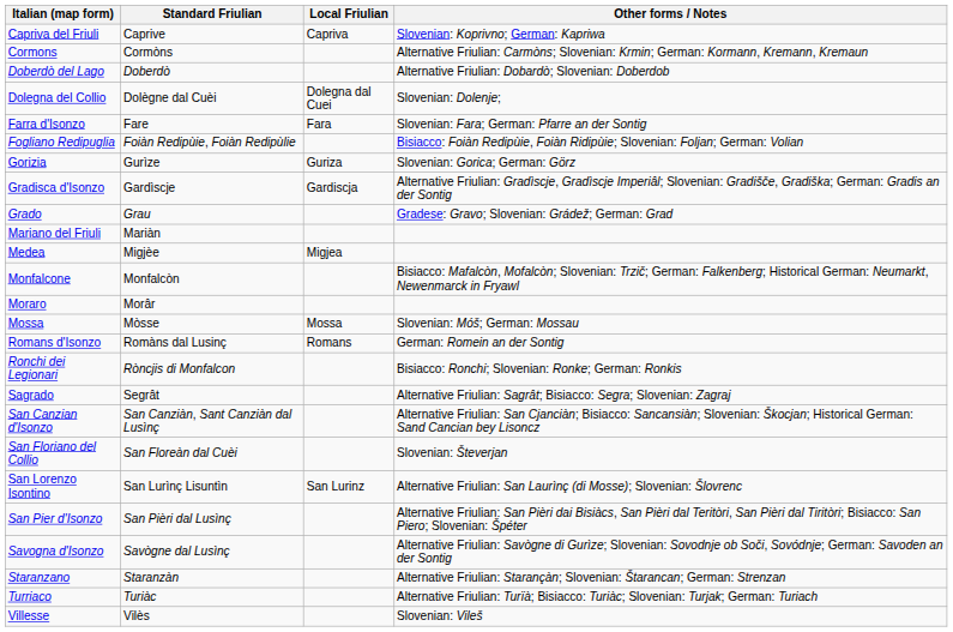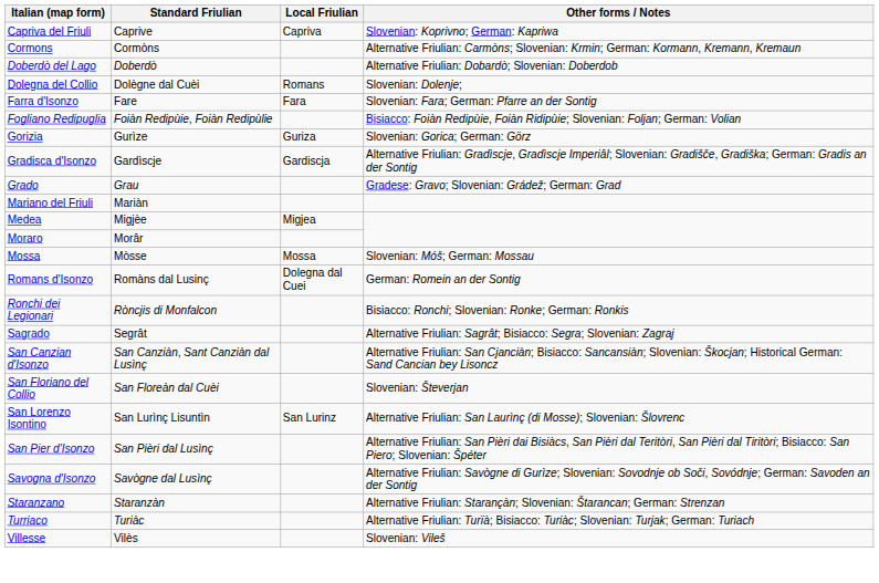 <table class="wikitable sortable">
 <tr>
 <th>Italian (map form)</th>
 <th>Standard Friulian</th>
 <th>Local Friulian</th>
 <th>Other forms / Notes</th>
 </tr>
 <tr>
 <td><a href='#'>Capriva del Friuli</a></td>
 <td>Caprive</td>
 <td>Capriva</td>
 <td><a href='#'>Slovenian</a>: <em>Koprivno</em>; <a href='#'>German</a>: <em>Kapriwa</em></td>
 </tr>
 <tr>
 <td><a href='#'>Cormons</a></td>
 <td>Cormòns</td>
 <td></td>
 <td>Alternative Friulian: <em>Carmòns</em>; Slovenian: <em>Krmin</em>; German: <em>Kormann</em>, <em>Kremann</em>, <em>Kremaun</em></td>
 </tr>
 <tr>
 <td><em><a href='#'>Doberdò del Lago</a></em></td>
 <td><em>Doberdò</em></td>
 <td></td>
 <td>Alternative Friulian: <em>Dobardò</em>; Slovenian: <em>Doberdob</em></td>
 </tr>
 <tr>
 <td><a href='#'>Dolegna del Collio</a></td>
 <td>Dolègne dal Cuèi</td>
-<td>Dolegna dal Cuei</td>
+<td>Romans</td>
 <td>Slovenian: <em>Dolenje</em>;</td>
 </tr>
 <tr>
 <td><a href='#'>Farra d'Isonzo</a></td>
 <td>Fare</td>
 <td>Fara</td>
 <td>Slovenian: <em>Fara</em>; German: <em>Pfarre an der Sontig</em></td>
 </tr>
 <tr>
 <td><em><a href='#'>Fogliano Redipuglia</a></em></td>
 <td><em>Foiàn Redipùie</em>, <em>Foiàn Redipùlie</em></td>
 <td></td>
 <td><a href='#'>Bisiacco</a>: <em>Foiàn Redipùie</em>, <em>Foiàn Ridipùie</em>; Slovenian: <em>Foljan</em>; German: <em>Volian</em></td>
 </tr>
 <tr>
 <td><a href='#'>Gorizia</a></td>
 <td>Gurìze</td>
 <td>Guriza</td>
 <td>Slovenian: <em>Gorica</em>; German: <em>Görz</em></td>
 </tr>
 <tr>
 <td><a href='#'>Gradisca d'Isonzo</a></td>
 <td>Gardìscje</td>
 <td>Gardiscja</td>
 <td>Alternative Friulian: <em>Gradìscje</em>, <em>Gradìscje Imperiâl</em>; Slovenian: <em>Gradišče</em>, <em>Gradiška</em>; German: <em>Gradis an der Sontig</em></td>
 </tr>
 <tr>
 <td><em><a href='#'>Grado</a></em></td>
 <td><em>Grau</em></td>
 <td></td>
 <td><a href='#'>Gradese</a>: <em>Gravo</em>; Slovenian: <em>Grádež</em>; German: <em>Grad</em></td>
 </tr>
 <tr>
 <td><a href='#'>Mariano del Friuli</a></td>
 <td>Mariàn</td>
 <td></td>
 <td></td>
 </tr>
 <tr>
 <td><a href='#'>Medea</a></td>
 <td>Migjèe</td>
 <td>Migjea</td>
 </tr>
 <tr>
-<td><a href='#'>Monfalcone</a></td>
-<td>Monfalcòn</td>
-<td></td>
-<td>Bisiacco: <em>Mafalcòn</em>, <em>Mofalcòn</em>;  Slovenian: <em>Trzič</em>; German: <em>Falkenberg</em>; Historical German: <em>Neumarkt</em>, <em>Newenmarck in Fryawl</em></td>
-</tr>
-<tr>
 <td><a href='#'>Moraro</a></td>
 <td>Morâr</td>
 <td></td>
 </tr>
 <tr>
 <td><a href='#'>Mossa</a></td>
 <td>Mòsse</td>
 <td>Mossa</td>
 <td>Slovenian: <em>Móš</em>; German: <em>Mossau</em></td>
 </tr>
 <tr>
 <td><a href='#'>Romans d'Isonzo</a></td>
 <td>Romàns dal Lusinç</td>
-<td>Romans</td>
+<td>Dolegna dal Cuei</td>
 <td>German: <em>Romein an der Sontig</em></td>
 </tr>
 <tr>
 <td><em><a href='#'>Ronchi dei Legionari</a></em></td>
 <td><em>Ròncjis di Monfalcon</em></td>
 <td></td>
 <td>Bisiacco: <em>Ronchi</em>; Slovenian: <em>Ronke</em>; German: <em>Ronkis</em></td>
 </tr>
 <tr>
 <td><a href='#'>Sagrado</a></td>
 <td>Segrât</td>
 <td></td>
 <td>Alternative Friulian: <em>Sagrât</em>; Bisiacco: <em>Segra</em>; Slovenian: <em>Zagraj</em></td>
 </tr>
 <tr>
 <td><em><a href='#'>San Canzian d'Isonzo</a></em></td>
 <td><em>San Canziàn</em>, <em>Sant Canziàn dal Lusìnç</em></td>
 <td></td>
 <td>Alternative Friulian: <em>San Cjanciàn</em>; Bisiacco: <em>Sancansiàn</em>; Slovenian: <em>Škocjan</em>; Historical German: <em>Sand Cancian bey Lisoncz</em></td>
 </tr>
 <tr>
 <td><em><a href='#'>San Floriano del Collio</a></em></td>
 <td><em>San Floreàn dal Cuèi</em></td>
 <td></td>
 <td>Slovenian: <em>Števerjan</em></td>
 </tr>
 <tr>
 <td><a href='#'>San Lorenzo Isontino</a></td>
 <td>San Lurìnç Lisuntìn</td>
 <td>San Lurinz</td>
 <td>Alternative Friulian: <em>San Laurìnç (di Mosse)</em>; Slovenian: <em>Šlovrenc</em></td>
 </tr>
 <tr>
 <td><em><a href='#'>San Pier d'Isonzo</a></em></td>
 <td><em>San Pièri dal Lusìnç</em></td>
 <td></td>
 <td>Alternative Friulian: <em>San Pièri dai Bisiàcs</em>, <em>San Pièri dal Teritòri</em>, <em>San Pièri dal Tiritòri</em>; Bisiacco: <em>San Piero</em>; Slovenian: <em>Špéter</em></td>
 </tr>
 <tr>
 <td><em><a href='#'>Savogna d'Isonzo</a></em></td>
 <td><em>Savògne dal Lusìnç</em></td>
 <td></td>
 <td>Alternative Friulian: <em>Savògne di Gurìze</em>; Slovenian: <em>Sovodnje ob Soči</em>, <em>Sovódnje</em>; German: <em>Savoden an der Sontig</em></td>
 </tr>
 <tr>
 <td><em><a href='#'>Staranzano</a></em></td>
 <td><em>Staranzàn</em></td>
 <td></td>
 <td>Alternative Friulian: <em>Starançàn</em>; Slovenian: <em>Štarancan</em>; German: <em>Strenzan</em></td>
 </tr>
 <tr>
 <td><em><a href='#'>Turriaco</a></em></td>
 <td><em>Turiàc</em></td>
 <td></td>
 <td>Alternative Friulian: <em>Turïà</em>; Bisiacco: <em>Turiàc</em>; Slovenian: <em>Turjak</em>; German: <em>Turiach</em></td>
 </tr>
 <tr>
 <td><a href='#'>Villesse</a></td>
 <td>Vilès</td>
 <td></td>
 <td>Slovenian: <em>Vileš</em></td>
 </tr>
 </table>
